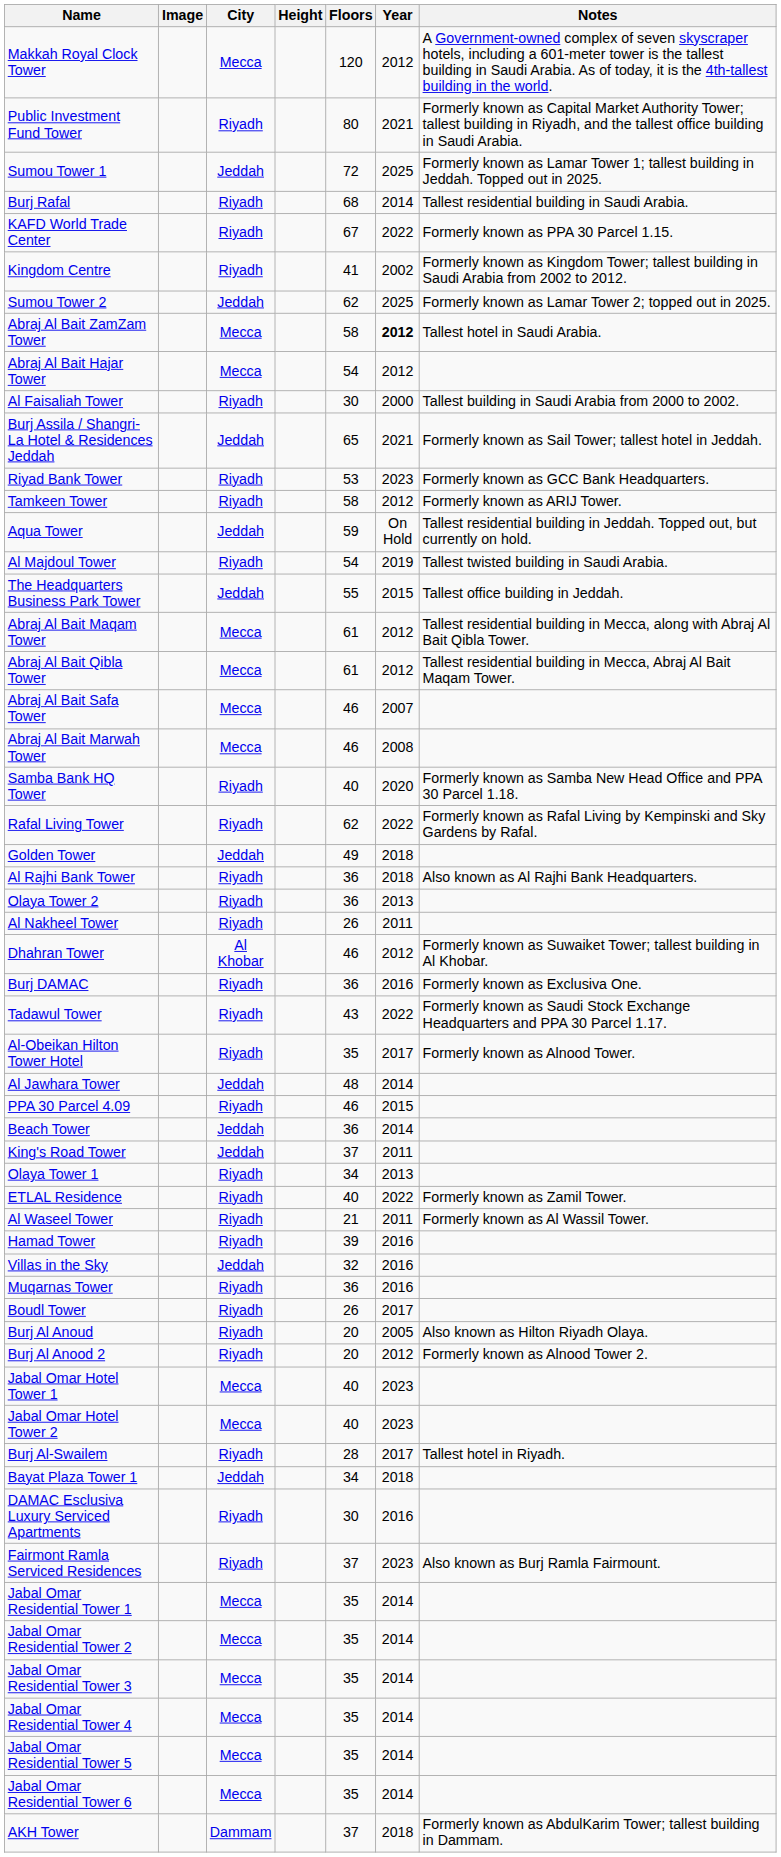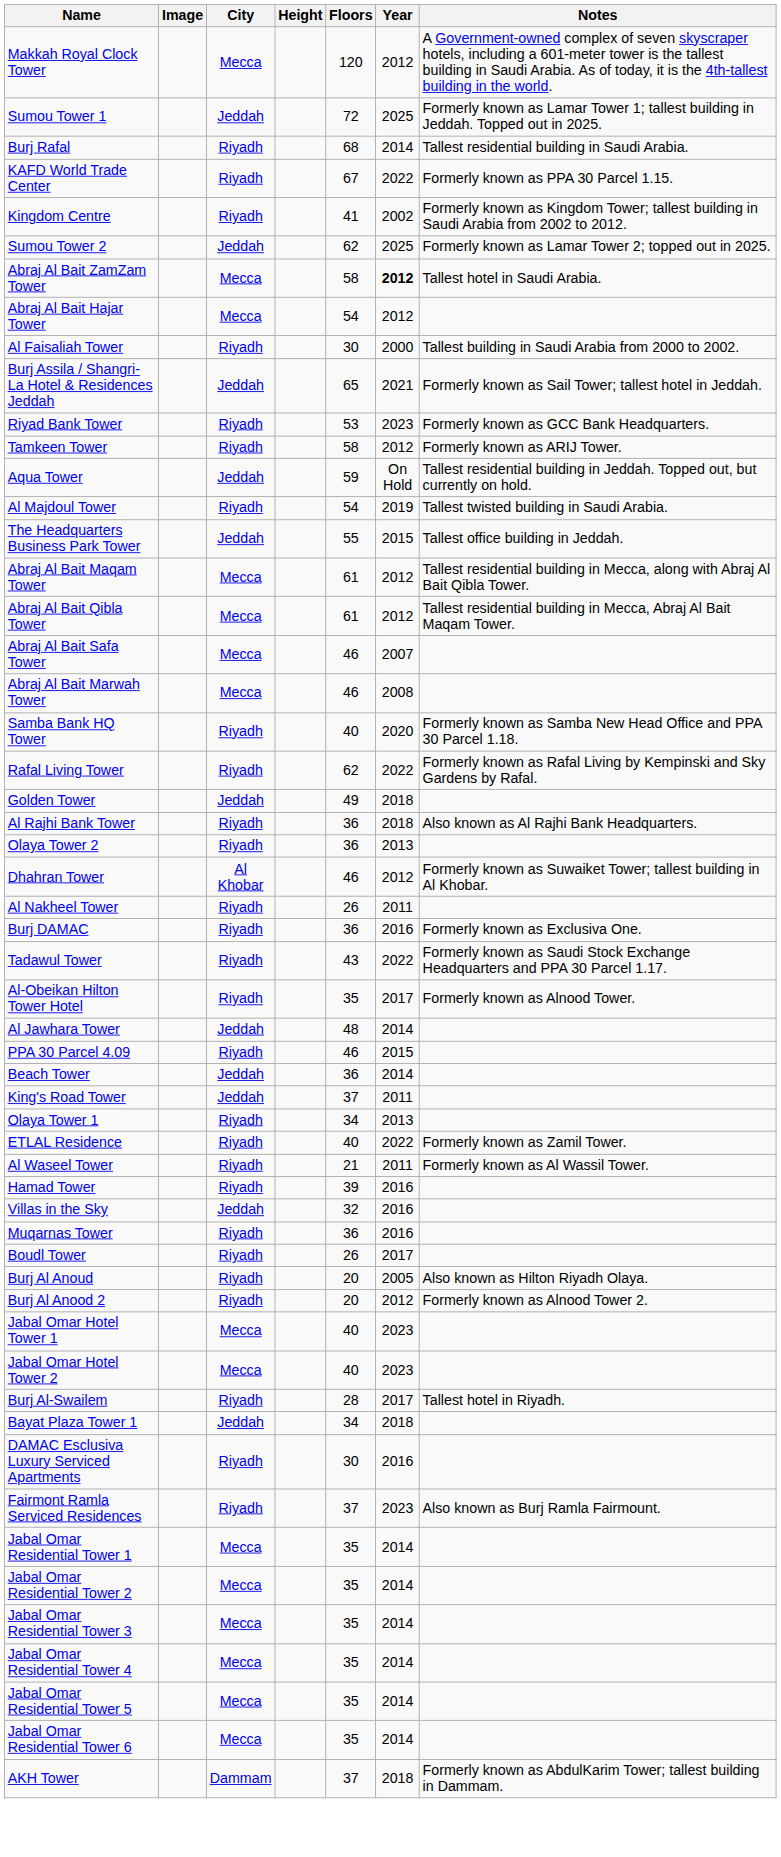 <table class="wikitable sortable static-row-numbers" style="text-align:center">
 <tr>
 <th>Name</th>
 <th class="unsortable">Image</th>
 <th>City</th>
 <th>Height<br></th>
 <th>Floors</th>
 <th>Year</th>
 <th>Notes</th>
 </tr>
 <tr>
 <td align=left><a href='#'>Makkah Royal Clock Tower</a></td>
 <td></td>
 <td><a href='#'>Mecca</a><br></td>
 <td></td>
 <td>120</td>
 <td>2012</td>
 <td align=left>A <a href='#'>Government-owned</a> complex of seven <a href='#'>skyscraper</a> hotels, including a 601-meter tower is the tallest building in Saudi Arabia. As of today, it is the <a href='#'>4th-tallest building in the world</a>.</td>
-</tr>
-<tr>
-<td align=left><a href='#'>Public Investment Fund Tower</a></td>
-<td></td>
-<td><a href='#'>Riyadh</a><br></td>
-<td></td>
-<td>80</td>
-<td>2021</td>
-<td align=left>Formerly known as Capital Market Authority Tower; tallest building in Riyadh, and the tallest office building in Saudi Arabia.</td>
 </tr>
 <tr>
 <td align=left><a href='#'>Sumou Tower 1</a></td>
 <td></td>
 <td><a href='#'>Jeddah</a></td>
 <td></td>
 <td>72</td>
 <td>2025</td>
 <td align=left>Formerly known as Lamar Tower 1; tallest building in Jeddah. Topped out in 2025.</td>
 </tr>
 <tr>
 <td align=left><a href='#'>Burj Rafal</a></td>
 <td></td>
 <td><a href='#'>Riyadh</a><br></td>
 <td></td>
 <td>68</td>
 <td>2014</td>
 <td align=left>Tallest residential building in Saudi Arabia.</td>
 </tr>
 <tr>
 <td align=left><a href='#'>KAFD World Trade Center</a></td>
 <td></td>
 <td><a href='#'>Riyadh</a><br></td>
 <td></td>
 <td>67</td>
 <td>2022</td>
 <td align=left>Formerly known as PPA 30 Parcel 1.15.</td>
 </tr>
 <tr>
 <td align=left><a href='#'>Kingdom Centre</a></td>
 <td></td>
 <td><a href='#'>Riyadh</a><br></td>
 <td></td>
 <td>41</td>
 <td>2002</td>
 <td align=left>Formerly known as Kingdom Tower; tallest building in Saudi Arabia from 2002 to 2012.</td>
 </tr>
 <tr>
 <td align=left><a href='#'>Sumou Tower 2</a></td>
 <td></td>
 <td><a href='#'>Jeddah</a></td>
 <td></td>
 <td>62</td>
 <td>2025</td>
 <td align=left>Formerly known as Lamar Tower 2; topped out in 2025.</td>
 </tr>
 <tr>
 <td align=left><a href='#'>Abraj Al Bait ZamZam Tower</a></td>
 <td></td>
 <td><a href='#'>Mecca</a></td>
 <td></td>
 <td>58</td>
 <td><strong>2012</strong></td>
 <td align=left>Tallest hotel in Saudi Arabia.</td>
 </tr>
 <tr>
 <td align=left><a href='#'>Abraj Al Bait Hajar Tower</a></td>
 <td></td>
 <td><a href='#'>Mecca</a><br></td>
 <td></td>
 <td>54</td>
 <td>2012</td>
 <td></td>
 </tr>
 <tr>
 <td align=left><a href='#'>Al Faisaliah Tower</a></td>
 <td></td>
 <td><a href='#'>Riyadh</a><br></td>
 <td></td>
 <td>30</td>
 <td>2000</td>
 <td align=left>Tallest building in Saudi Arabia from 2000 to 2002.</td>
 </tr>
 <tr>
 <td align=left><a href='#'>Burj Assila / Shangri-La Hotel & Residences Jeddah</a></td>
 <td></td>
 <td><a href='#'>Jeddah</a><br></td>
 <td></td>
 <td>65</td>
 <td>2021</td>
 <td align=left>Formerly known as Sail Tower; tallest hotel in Jeddah.</td>
 </tr>
 <tr>
 <td align=left><a href='#'>Riyad Bank Tower</a></td>
 <td></td>
 <td><a href='#'>Riyadh</a></td>
 <td></td>
 <td>53</td>
 <td>2023</td>
 <td align=left>Formerly known as GCC Bank Headquarters.</td>
 </tr>
 <tr>
 <td align=left><a href='#'>Tamkeen Tower</a></td>
 <td></td>
 <td><a href='#'>Riyadh</a><br></td>
 <td></td>
 <td>58</td>
 <td>2012</td>
 <td align=left>Formerly known as ARIJ Tower.</td>
 </tr>
 <tr>
 <td align=left><a href='#'>Aqua Tower</a></td>
 <td></td>
 <td><a href='#'>Jeddah</a></td>
 <td></td>
 <td>59</td>
 <td>On Hold</td>
 <td align=left>Tallest residential building in Jeddah. Topped out, but currently on hold.</td>
 </tr>
 <tr>
 <td align=left><a href='#'>Al Majdoul Tower</a></td>
 <td></td>
 <td><a href='#'>Riyadh</a><br></td>
 <td></td>
 <td>54</td>
 <td>2019</td>
 <td align=left>Tallest twisted building in Saudi Arabia.</td>
 </tr>
 <tr>
 <td align=left><a href='#'>The Headquarters Business Park Tower</a></td>
 <td></td>
 <td><a href='#'>Jeddah</a><br></td>
 <td></td>
 <td>55</td>
 <td>2015</td>
 <td align=left>Tallest office building in Jeddah.</td>
 </tr>
 <tr>
 <td align=left><a href='#'>Abraj Al Bait Maqam Tower</a></td>
 <td></td>
 <td><a href='#'>Mecca</a><br></td>
 <td></td>
 <td>61</td>
 <td>2012</td>
 <td align=left>Tallest residential building in Mecca, along with Abraj Al Bait Qibla Tower.</td>
 </tr>
 <tr>
 <td align=left><a href='#'>Abraj Al Bait Qibla Tower</a></td>
 <td></td>
 <td><a href='#'>Mecca</a><br></td>
 <td></td>
 <td>61</td>
 <td>2012</td>
 <td align=left>Tallest residential building in Mecca, Abraj Al Bait Maqam Tower.</td>
 </tr>
 <tr>
 <td align=left><a href='#'>Abraj Al Bait Safa Tower</a></td>
 <td></td>
 <td><a href='#'>Mecca</a><br></td>
 <td></td>
 <td>46</td>
 <td>2007</td>
 <td></td>
 </tr>
 <tr>
 <td align=left><a href='#'>Abraj Al Bait Marwah Tower</a></td>
 <td></td>
 <td><a href='#'>Mecca</a><br></td>
 <td></td>
 <td>46</td>
 <td>2008</td>
 <td></td>
 </tr>
 <tr>
 <td align=left><a href='#'>Samba Bank HQ Tower</a></td>
 <td></td>
 <td><a href='#'>Riyadh</a></td>
 <td></td>
 <td>40</td>
 <td>2020</td>
 <td align=left>Formerly known as Samba New Head Office and PPA 30 Parcel 1.18.</td>
 </tr>
 <tr>
 <td align=left><a href='#'>Rafal Living Tower</a></td>
 <td></td>
 <td><a href='#'>Riyadh</a></td>
 <td></td>
 <td>62</td>
 <td>2022</td>
 <td align=left>Formerly known as Rafal Living by Kempinski and Sky Gardens by Rafal.</td>
 </tr>
 <tr>
 <td align=left><a href='#'>Golden Tower</a></td>
 <td></td>
 <td><a href='#'>Jeddah</a><br></td>
 <td></td>
 <td>49</td>
 <td>2018</td>
 <td></td>
 </tr>
 <tr>
 <td align=left><a href='#'>Al Rajhi Bank Tower</a></td>
 <td></td>
 <td><a href='#'>Riyadh</a></td>
 <td></td>
 <td>36</td>
 <td>2018</td>
 <td align=left>Also known as Al Rajhi Bank Headquarters.</td>
 </tr>
 <tr>
 <td align=left><a href='#'>Olaya Tower 2</a></td>
 <td></td>
 <td><a href='#'>Riyadh</a></td>
 <td></td>
 <td>36</td>
 <td>2013</td>
 <td></td>
 </tr>
 <tr>
+<td align=left><a href='#'>Dhahran Tower</a></td>
+<td></td>
+<td><a href='#'>Al Khobar</a></td>
+<td></td>
+<td>46</td>
+<td>2012</td>
+<td align=left>Formerly known as Suwaiket Tower; tallest building in Al Khobar.</td>
+</tr>
+<tr>
 <td align=left><a href='#'>Al Nakheel Tower</a></td>
 <td></td>
 <td><a href='#'>Riyadh</a></td>
 <td></td>
 <td>26</td>
 <td>2011</td>
 <td></td>
-</tr>
-<tr>
-<td align=left><a href='#'>Dhahran Tower</a></td>
-<td></td>
-<td><a href='#'>Al Khobar</a></td>
-<td></td>
-<td>46</td>
-<td>2012</td>
-<td align=left>Formerly known as Suwaiket Tower; tallest building in Al Khobar.</td>
 </tr>
 <tr>
 <td align=left><a href='#'>Burj DAMAC</a></td>
 <td></td>
 <td><a href='#'>Riyadh</a></td>
 <td></td>
 <td>36</td>
 <td>2016</td>
 <td align=left>Formerly known as Exclusiva One.</td>
 </tr>
 <tr>
 <td align=left><a href='#'>Tadawul Tower</a></td>
 <td></td>
 <td><a href='#'>Riyadh</a></td>
 <td></td>
 <td>43</td>
 <td>2022</td>
 <td align=left>Formerly known as Saudi Stock Exchange Headquarters and PPA 30 Parcel 1.17.</td>
 </tr>
 <tr>
 <td align=left><a href='#'>Al-Obeikan Hilton Tower Hotel</a></td>
 <td></td>
 <td><a href='#'>Riyadh</a></td>
 <td></td>
 <td>35</td>
 <td>2017</td>
 <td align=left>Formerly known as Alnood Tower.</td>
 </tr>
 <tr>
 <td align=left><a href='#'>Al Jawhara Tower</a></td>
 <td></td>
 <td><a href='#'>Jeddah</a><br></td>
 <td></td>
 <td>48</td>
 <td>2014</td>
 <td></td>
 </tr>
 <tr>
 <td align=left><a href='#'>PPA 30 Parcel 4.09</a></td>
 <td></td>
 <td><a href='#'>Riyadh</a></td>
 <td></td>
 <td>46</td>
 <td>2015</td>
 <td></td>
 </tr>
 <tr>
 <td align=left><a href='#'>Beach Tower</a></td>
 <td></td>
 <td><a href='#'>Jeddah</a></td>
 <td></td>
 <td>36</td>
 <td>2014</td>
 <td></td>
 </tr>
 <tr>
 <td align=left><a href='#'>King's Road Tower</a></td>
 <td></td>
 <td><a href='#'>Jeddah</a></td>
 <td></td>
 <td>37</td>
 <td>2011</td>
 <td></td>
 </tr>
 <tr>
 <td align=left><a href='#'>Olaya Tower 1</a></td>
 <td></td>
 <td><a href='#'>Riyadh</a></td>
 <td></td>
 <td>34</td>
 <td>2013</td>
 <td></td>
 </tr>
 <tr>
 <td align=left><a href='#'>ETLAL Residence</a></td>
 <td></td>
 <td><a href='#'>Riyadh</a></td>
 <td></td>
 <td>40</td>
 <td>2022</td>
 <td align=left>Formerly known as Zamil Tower.</td>
 </tr>
 <tr>
 <td align=left><a href='#'>Al Waseel Tower</a></td>
 <td></td>
 <td><a href='#'>Riyadh</a></td>
 <td></td>
 <td>21</td>
 <td>2011</td>
 <td align=left>Formerly known as Al Wassil Tower.</td>
 </tr>
 <tr>
 <td align=left><a href='#'>Hamad Tower</a></td>
 <td></td>
 <td><a href='#'>Riyadh</a></td>
 <td></td>
 <td>39</td>
 <td>2016</td>
 <td></td>
 </tr>
 <tr>
 <td align=left><a href='#'>Villas in the Sky</a></td>
 <td></td>
 <td><a href='#'>Jeddah</a></td>
 <td></td>
 <td>32</td>
 <td>2016</td>
 <td></td>
 </tr>
 <tr>
 <td align=left><a href='#'>Muqarnas Tower</a></td>
 <td></td>
 <td><a href='#'>Riyadh</a></td>
 <td></td>
 <td>36</td>
 <td>2016</td>
 <td></td>
 </tr>
 <tr>
 <td align=left><a href='#'>Boudl Tower</a></td>
 <td></td>
 <td><a href='#'>Riyadh</a></td>
 <td></td>
 <td>26</td>
 <td>2017</td>
 <td></td>
 </tr>
 <tr>
 <td align=left><a href='#'>Burj Al Anoud</a></td>
 <td></td>
 <td><a href='#'>Riyadh</a></td>
 <td></td>
 <td>20</td>
 <td>2005</td>
 <td align=left>Also known as Hilton Riyadh Olaya.</td>
 </tr>
 <tr>
 <td align=left><a href='#'>Burj Al Anood 2</a></td>
 <td></td>
 <td><a href='#'>Riyadh</a></td>
 <td></td>
 <td>20</td>
 <td>2012</td>
 <td align=left>Formerly known as Alnood Tower 2.</td>
 </tr>
 <tr>
 <td align=left><a href='#'>Jabal Omar Hotel Tower 1</a></td>
 <td></td>
 <td><a href='#'>Mecca</a></td>
 <td></td>
 <td>40</td>
 <td>2023</td>
 <td></td>
 </tr>
 <tr>
 <td align=left><a href='#'>Jabal Omar Hotel Tower 2</a></td>
 <td></td>
 <td><a href='#'>Mecca</a></td>
 <td></td>
 <td>40</td>
 <td>2023</td>
 <td></td>
 </tr>
 <tr>
 <td align=left><a href='#'>Burj Al-Swailem</a></td>
 <td></td>
 <td><a href='#'>Riyadh</a></td>
 <td></td>
 <td>28</td>
 <td>2017</td>
 <td align=left>Tallest hotel in Riyadh.</td>
 </tr>
 <tr>
 <td align=left><a href='#'>Bayat Plaza Tower 1</a></td>
 <td></td>
 <td><a href='#'>Jeddah</a></td>
 <td></td>
 <td>34</td>
 <td>2018</td>
 <td></td>
 </tr>
 <tr>
 <td align=left><a href='#'>DAMAC Esclusiva Luxury Serviced Apartments</a></td>
 <td></td>
 <td><a href='#'>Riyadh</a></td>
 <td></td>
 <td>30</td>
 <td>2016</td>
 <td></td>
 </tr>
 <tr>
 <td align=left><a href='#'>Fairmont Ramla Serviced Residences</a></td>
 <td></td>
 <td><a href='#'>Riyadh</a></td>
 <td></td>
 <td>37</td>
 <td>2023</td>
 <td align=left>Also known as Burj Ramla Fairmount.</td>
 </tr>
 <tr>
 <td align=left><a href='#'>Jabal Omar Residential Tower 1</a></td>
 <td></td>
 <td><a href='#'>Mecca</a></td>
 <td></td>
 <td>35</td>
 <td>2014</td>
 <td></td>
 </tr>
 <tr>
 <td align=left><a href='#'>Jabal Omar Residential Tower 2</a></td>
 <td></td>
 <td><a href='#'>Mecca</a></td>
 <td></td>
 <td>35</td>
 <td>2014</td>
 <td></td>
 </tr>
 <tr>
 <td align=left><a href='#'>Jabal Omar Residential Tower 3</a></td>
 <td></td>
 <td><a href='#'>Mecca</a></td>
 <td></td>
 <td>35</td>
 <td>2014</td>
 <td></td>
 </tr>
 <tr>
 <td align=left><a href='#'>Jabal Omar Residential Tower 4</a></td>
 <td></td>
 <td><a href='#'>Mecca</a></td>
 <td></td>
 <td>35</td>
 <td>2014</td>
 <td></td>
 </tr>
 <tr>
 <td align=left><a href='#'>Jabal Omar Residential Tower 5</a></td>
 <td></td>
 <td><a href='#'>Mecca</a></td>
 <td></td>
 <td>35</td>
 <td>2014</td>
 <td></td>
 </tr>
 <tr>
 <td align=left><a href='#'>Jabal Omar Residential Tower 6</a></td>
 <td></td>
 <td><a href='#'>Mecca</a></td>
 <td></td>
 <td>35</td>
 <td>2014</td>
 <td></td>
 </tr>
 <tr>
 <td align=left><a href='#'>AKH Tower</a></td>
 <td></td>
 <td><a href='#'>Dammam</a></td>
 <td></td>
 <td>37</td>
 <td>2018</td>
 <td align=left>Formerly known as AbdulKarim Tower; tallest building in Dammam.</td>
 </tr>
 </table>
